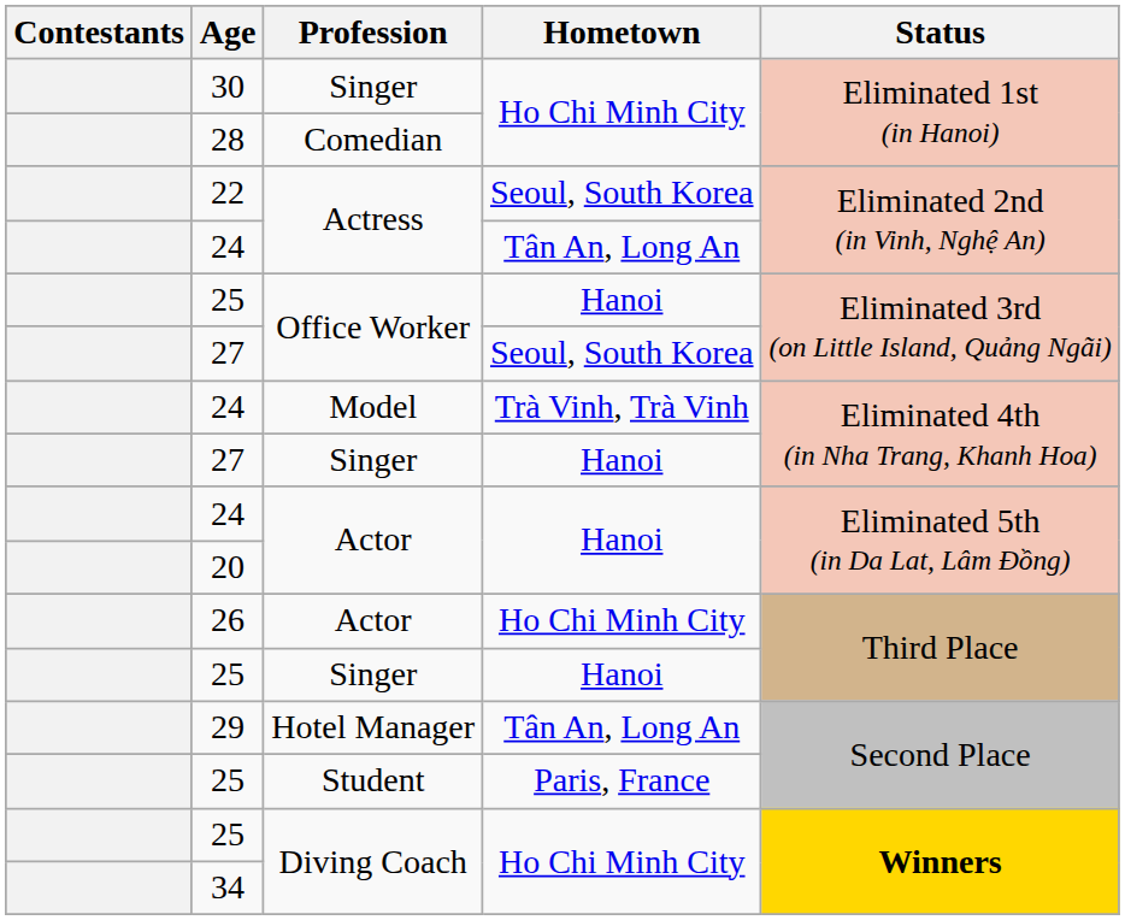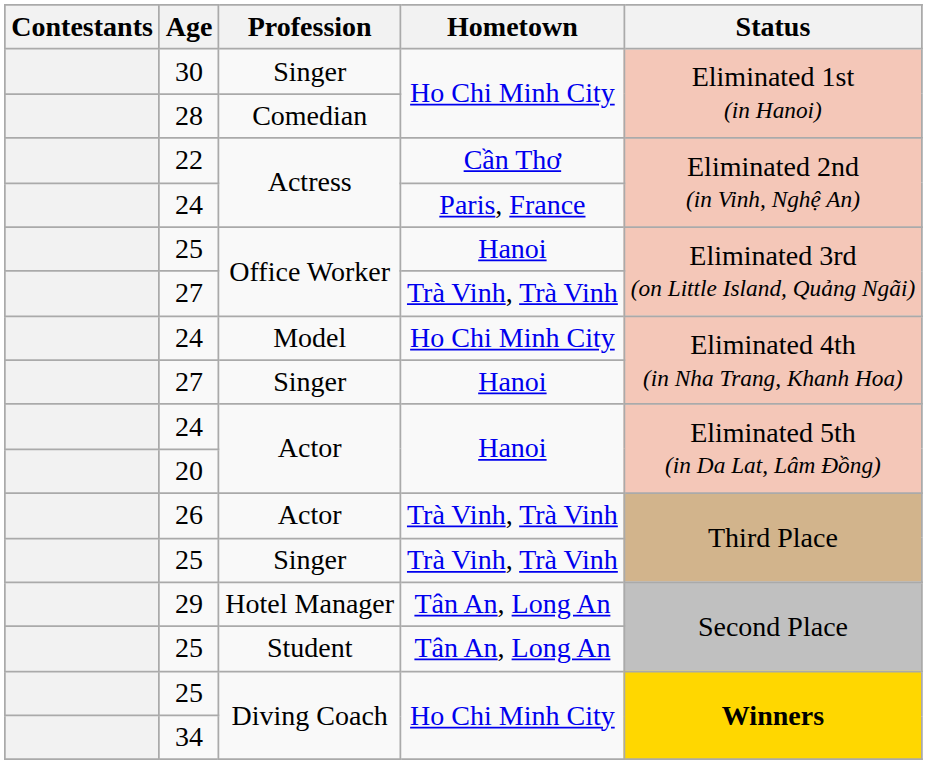 <table class="wikitable sortable" style="text-align:center;">
 <tr>
 <th scope="col">Contestants</th>
 <th scope="col">Age</th>
 <th class="unsortable" scope="col">Profession</th>
 <th scope="col" class="unsortable">Hometown</th>
 <th scope="col">Status</th>
 </tr>
 <tr>
 <th scope="row"></th>
 <td>30</td>
 <td>Singer</td>
 <td rowspan="2"><a href='#'>Ho Chi Minh City</a></td>
 <td rowspan="2" bgcolor="f4c7b8">Eliminated 1st<br><small><em>(in Hanoi)</em></small></td>
 </tr>
 <tr>
 <th scope="row"></th>
 <td>28</td>
 <td>Comedian</td>
 </tr>
 <tr>
 <th scope="row"></th>
 <td>22</td>
 <td rowspan="2">Actress</td>
-<td><a href='#'>Seoul</a>, <a href='#'>South Korea</a></td>
+<td><a href='#'>Cần Thơ</a></td>
 <td rowspan="2" bgcolor="f4c7b8">Eliminated 2nd<br><small><em>(in Vinh, Nghệ An)</em></small></td>
 </tr>
 <tr>
 <th scope="row"></th>
 <td>24</td>
-<td><a href='#'>Tân An</a>, <a href='#'>Long An</a></td>
+<td><a href='#'>Paris</a>, <a href='#'>France</a></td>
 </tr>
 <tr>
 <th scope="row"></th>
 <td>25</td>
 <td rowspan="2">Office Worker</td>
 <td><a href='#'>Hanoi</a></td>
 <td rowspan="2" bgcolor="f4c7b8">Eliminated 3rd<br><small><em>(on Little Island, Quảng Ngãi)</em></small></td>
 </tr>
 <tr>
 <th scope="row"></th>
 <td>27</td>
-<td><a href='#'>Seoul</a>, <a href='#'>South Korea</a></td>
+<td><a href='#'>Trà Vinh</a>, <a href='#'>Trà Vinh</a></td>
 </tr>
 <tr>
 <th scope="row"></th>
 <td>24</td>
 <td>Model</td>
-<td><a href='#'>Trà Vinh</a>, <a href='#'>Trà Vinh</a></td>
+<td><a href='#'>Ho Chi Minh City</a></td>
 <td rowspan="2" bgcolor="f4c7b8">Eliminated 4th<br><small><em>(in Nha Trang, Khanh Hoa)</em></small></td>
 </tr>
 <tr>
 <th scope="row"></th>
 <td>27</td>
 <td>Singer</td>
 <td><a href='#'>Hanoi</a></td>
 </tr>
 <tr>
 <th scope="row"></th>
 <td>24</td>
 <td rowspan="2">Actor</td>
 <td rowspan="2"><a href='#'>Hanoi</a></td>
 <td rowspan="2" bgcolor="f4c7b8">Eliminated 5th<br><small><em>(in Da Lat, Lâm Đồng)</em></small></td>
 </tr>
 <tr>
 <th scope="row"></th>
 <td>20</td>
 </tr>
 <tr>
 <th scope="row"></th>
 <td>26</td>
 <td>Actor</td>
-<td><a href='#'>Ho Chi Minh City</a></td>
+<td><a href='#'>Trà Vinh</a>, <a href='#'>Trà Vinh</a></td>
 <td rowspan="2" bgcolor="tan">Third Place</td>
 </tr>
 <tr>
 <th scope="row"></th>
 <td>25</td>
 <td>Singer</td>
-<td><a href='#'>Hanoi</a></td>
+<td><a href='#'>Trà Vinh</a>, <a href='#'>Trà Vinh</a></td>
 </tr>
 <tr>
 <th scope="row"></th>
 <td>29</td>
 <td>Hotel Manager</td>
 <td><a href='#'>Tân An</a>, <a href='#'>Long An</a></td>
 <td rowspan="2" bgcolor="silver">Second Place</td>
 </tr>
 <tr>
 <th scope="row"></th>
 <td>25</td>
 <td>Student</td>
-<td><a href='#'>Paris</a>, <a href='#'>France</a></td>
+<td><a href='#'>Tân An</a>, <a href='#'>Long An</a></td>
 </tr>
 <tr>
 <th scope="row"></th>
 <td>25</td>
 <td rowspan="2">Diving Coach</td>
 <td rowspan="2"><a href='#'>Ho Chi Minh City</a></td>
 <td rowspan="2" bgcolor="gold"><strong>Winners</strong></td>
 </tr>
 <tr>
 <th scope="row"></th>
 <td>34</td>
 </tr>
 </table>
